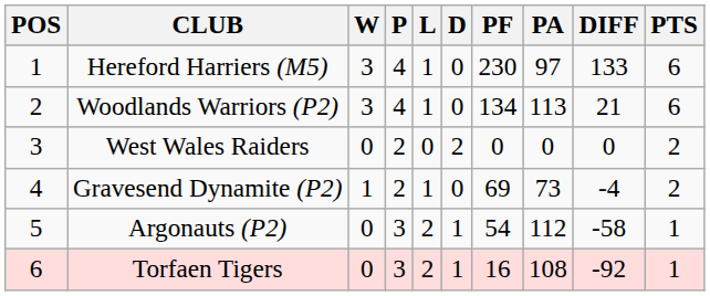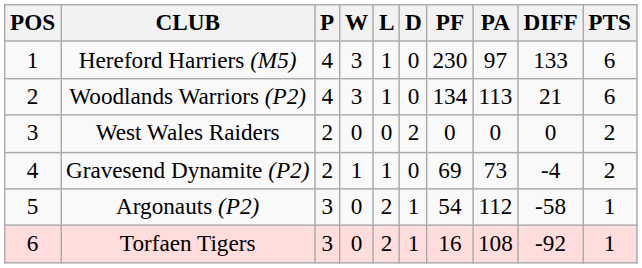 <table class="wikitable" style="text-align: center;">
 <tr>
 <th>POS</th>
 <th>CLUB</th>
+<th>P</th>
 <th>W</th>
-<th>P</th>
 <th>L</th>
 <th>D</th>
 <th>PF</th>
 <th>PA</th>
 <th>DIFF</th>
 <th>PTS</th>
 </tr>
 <tr>
 <td>1</td>
 <td>Hereford Harriers <em>(M5)</em></td>
+<td>4</td>
 <td>3</td>
-<td>4</td>
 <td>1</td>
 <td>0</td>
 <td>230</td>
 <td>97</td>
 <td>133</td>
 <td>6</td>
 </tr>
 <tr>
 <td>2</td>
 <td>Woodlands Warriors <em>(P2)</em></td>
+<td>4</td>
 <td>3</td>
-<td>4</td>
 <td>1</td>
 <td>0</td>
 <td>134</td>
 <td>113</td>
 <td>21</td>
 <td>6</td>
 </tr>
 <tr>
 <td>3</td>
 <td> West Wales Raiders</td>
+<td>2</td>
 <td>0</td>
-<td>2</td>
 <td>0</td>
 <td>2</td>
 <td>0</td>
 <td>0</td>
 <td>0</td>
 <td>2</td>
 </tr>
 <tr>
 <td>4</td>
 <td>Gravesend Dynamite <em>(P2)</em></td>
+<td>2</td>
 <td>1</td>
-<td>2</td>
 <td>1</td>
 <td>0</td>
 <td>69</td>
 <td>73</td>
 <td>-4</td>
 <td>2</td>
 </tr>
 <tr>
 <td>5</td>
 <td>Argonauts <em>(P2)</em></td>
+<td>3</td>
 <td>0</td>
-<td>3</td>
 <td>2</td>
 <td>1</td>
 <td>54</td>
 <td>112</td>
 <td>-58</td>
 <td>1</td>
 </tr>
 <tr style="background:#ffdddd;">
 <td>6</td>
 <td>Torfaen Tigers</td>
+<td>3</td>
 <td>0</td>
-<td>3</td>
 <td>2</td>
 <td>1</td>
 <td>16</td>
 <td>108</td>
 <td>-92</td>
 <td>1</td>
 </tr>
 </table>
